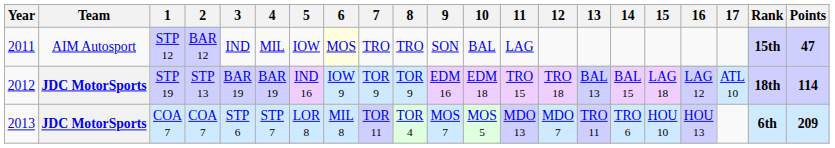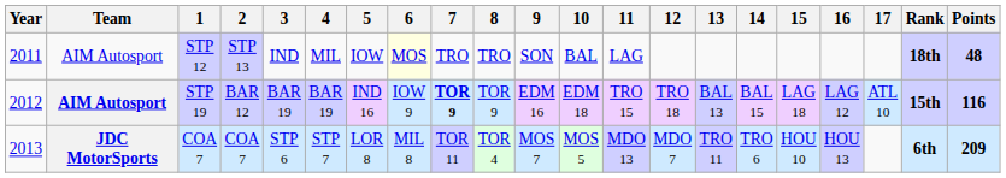 <table class="wikitable" style="text-align:center; font-size:90%">
 <tr>
 <th>Year</th>
 <th>Team</th>
 <th>1</th>
 <th>2</th>
 <th>3</th>
 <th>4</th>
 <th>5</th>
 <th>6</th>
 <th>7</th>
 <th>8</th>
 <th>9</th>
 <th>10</th>
 <th>11</th>
 <th>12</th>
 <th>13</th>
 <th>14</th>
 <th>15</th>
 <th>16</th>
 <th>17</th>
 <th>Rank</th>
 <th>Points</th>
 </tr>
 <tr>
 <td><a href='#'>2011</a></td>
 <td><a href='#'>AIM Autosport</a></td>
 <td style="background:#CFCFFF;"><a href='#'>STP</a><br><small>12</small></td>
-<td style="background:#CFCFFF;"><a href='#'>BAR</a><br><small>12</small></td>
+<td style="background:#CFCFFF;"><a href='#'>STP</a><br><small>13</small></td>
 <td><a href='#'>IND</a><br><small> </small></td>
 <td><a href='#'>MIL</a><br><small> </small></td>
 <td><a href='#'>IOW</a><br><small> </small></td>
 <td style="background: lightyellow;"><a href='#'>MOS</a><br><small> </small></td>
 <td><a href='#'>TRO</a><br><small> </small></td>
 <td><a href='#'>TRO</a><br><small> </small></td>
 <td><a href='#'>SON</a><br><small> </small></td>
 <td><a href='#'>BAL</a><br><small> </small></td>
 <td><a href='#'>LAG</a><br><small> </small></td>
 <td></td>
 <td></td>
 <td></td>
 <td></td>
 <td></td>
 <td></td>
-<td style="background:#CFCFFF;"><strong>15th</strong></td>
-<td style="background:#CFCFFF;"><strong>47</strong></td>
+<td style="background:#CFCFFF;"><strong>18th</strong></td>
+<td style="background:#CFCFFF;"><strong>48</strong></td>
 </tr>
 <tr>
 <td><a href='#'>2012</a></td>
-<th><a href='#'>JDC MotorSports</a></th>
+<th><a href='#'>AIM Autosport</a></th>
 <td style="background:#CFCFFF;"><a href='#'>STP</a><br><small>19</small></td>
-<td style="background:#CFCFFF;"><a href='#'>STP</a><br><small>13</small></td>
+<td style="background:#CFCFFF;"><a href='#'>BAR</a><br><small>12</small></td>
 <td style="background:#CFCFFF;"><a href='#'>BAR</a><br><small>19</small></td>
 <td style="background:#CFCFFF;"><a href='#'>BAR</a><br><small>19</small></td>
 <td style="background:#EFCFFF;"><a href='#'>IND</a><br><small>16</small></td>
 <td style="background:#CFEAFF;"><a href='#'>IOW</a><br><small>9</small></td>
-<td style="background:#CFEAFF;"><a href='#'>TOR</a><br><small>9</small></td>
+<td style="background:#CFEAFF;"><strong><a href='#'>TOR</a><br><small>9</small></strong></td>
 <td style="background:#CFEAFF;"><a href='#'>TOR</a><br><small>9</small></td>
 <td style="background:#EFCFFF;"><a href='#'>EDM</a><br><small>16</small></td>
 <td style="background:#EFCFFF;"><a href='#'>EDM</a><br><small>18</small></td>
 <td style="background:#EFCFFF;"><a href='#'>TRO</a><br><small>15</small></td>
 <td style="background:#EFCFFF;"><a href='#'>TRO</a><br><small>18</small></td>
 <td style="background:#CFCFFF;"><a href='#'>BAL</a><br><small>13</small></td>
 <td style="background:#EFCFFF;"><a href='#'>BAL</a><br><small>15</small></td>
 <td style="background:#EFCFFF;"><a href='#'>LAG</a><br><small>18</small></td>
 <td style="background:#CFCFFF;"><a href='#'>LAG</a><br><small>12</small></td>
 <td style="background:#CFEAFF;"><a href='#'>ATL</a><br><small>10</small></td>
-<td style="background:#CFCFFF;"><strong>18th</strong></td>
-<td style="background:#CFCFFF;"><strong>114</strong></td>
+<td style="background:#CFCFFF;"><strong>15th</strong></td>
+<td style="background:#CFCFFF;"><strong>116</strong></td>
 </tr>
 <tr>
 <td><a href='#'>2013</a></td>
 <th><a href='#'>JDC MotorSports</a></th>
 <td style="background:#CFEAFF;"><a href='#'>COA</a><br><small>7</small></td>
 <td style="background:#CFEAFF;"><a href='#'>COA</a><br><small>7</small></td>
 <td style="background:#CFEAFF;"><a href='#'>STP</a><br><small>6</small></td>
 <td style="background:#CFEAFF;"><a href='#'>STP</a><br><small>7</small></td>
 <td style="background:#CFEAFF;"><a href='#'>LOR</a><br><small>8</small></td>
 <td style="background:#CFEAFF;"><a href='#'>MIL</a><br><small>8</small></td>
 <td style="background:#CFCFFF;"><a href='#'>TOR</a><br><small>11</small></td>
 <td style="background:#DFFFDF;"><a href='#'>TOR</a><br><small>4</small></td>
 <td style="background:#CFEAFF;"><a href='#'>MOS</a><br><small>7</small></td>
 <td style="background:#DFFFDF;"><a href='#'>MOS</a><br><small>5</small></td>
 <td style="background:#CFCFFF;"><a href='#'>MDO</a><br><small>13</small></td>
 <td style="background:#CFEAFF;"><a href='#'>MDO</a><br><small>7</small></td>
 <td style="background:#CFCFFF;"><a href='#'>TRO</a><br><small>11</small></td>
 <td style="background:#CFEAFF;"><a href='#'>TRO</a><br><small>6</small></td>
 <td style="background:#CFEAFF;"><a href='#'>HOU</a><br><small>10</small></td>
 <td style="background:#CFCFFF;"><a href='#'>HOU</a><br><small>13</small></td>
 <td></td>
 <td style="background:#CFEAFF;"><strong>6th</strong></td>
 <td style="background:#CFEAFF;"><strong>209</strong></td>
 </tr>
 </table>
